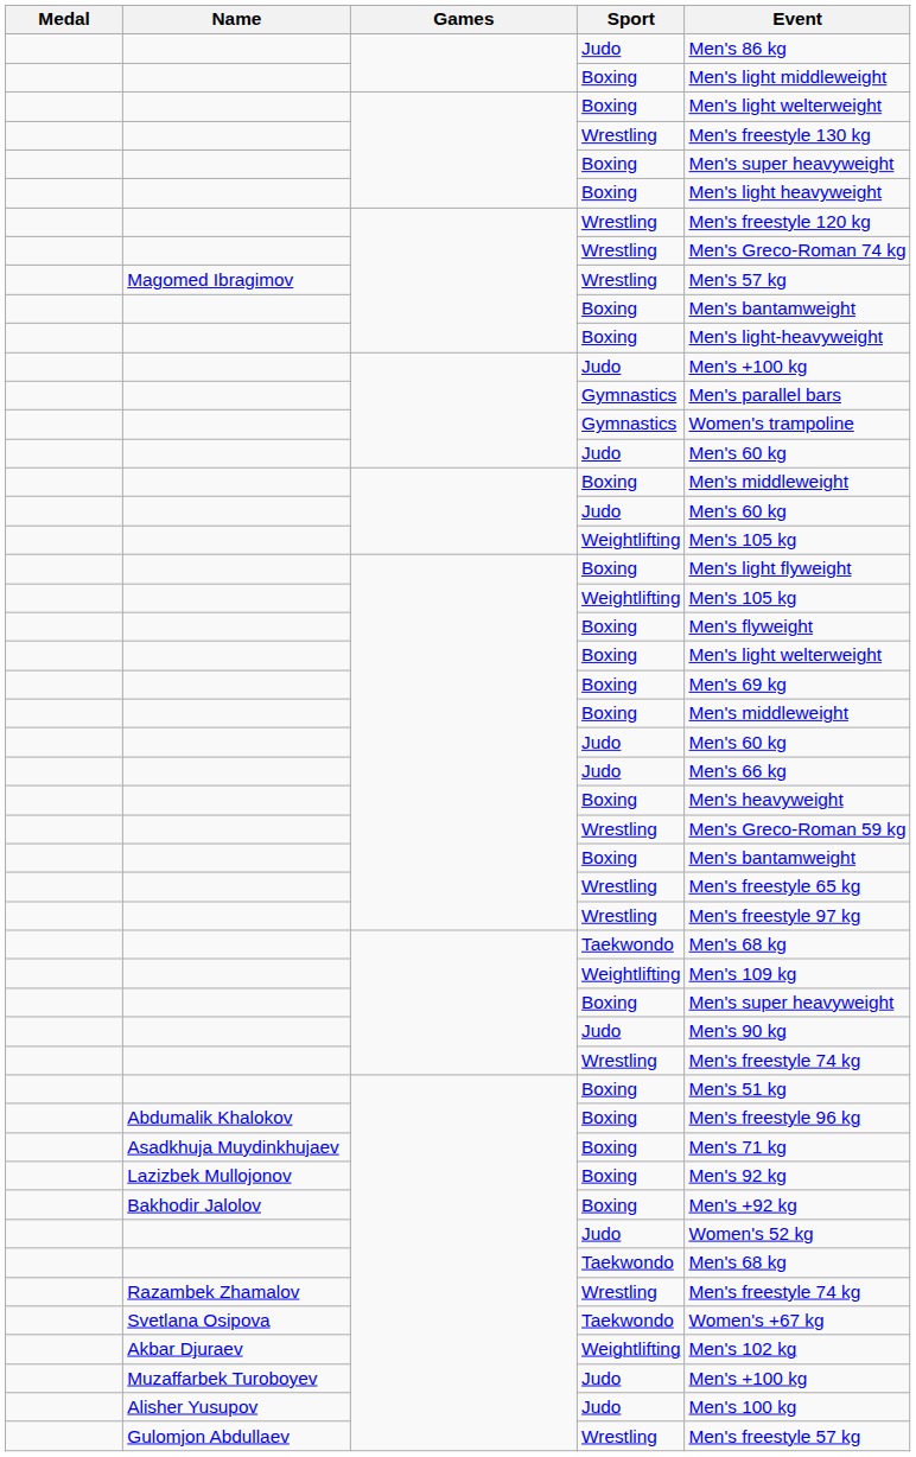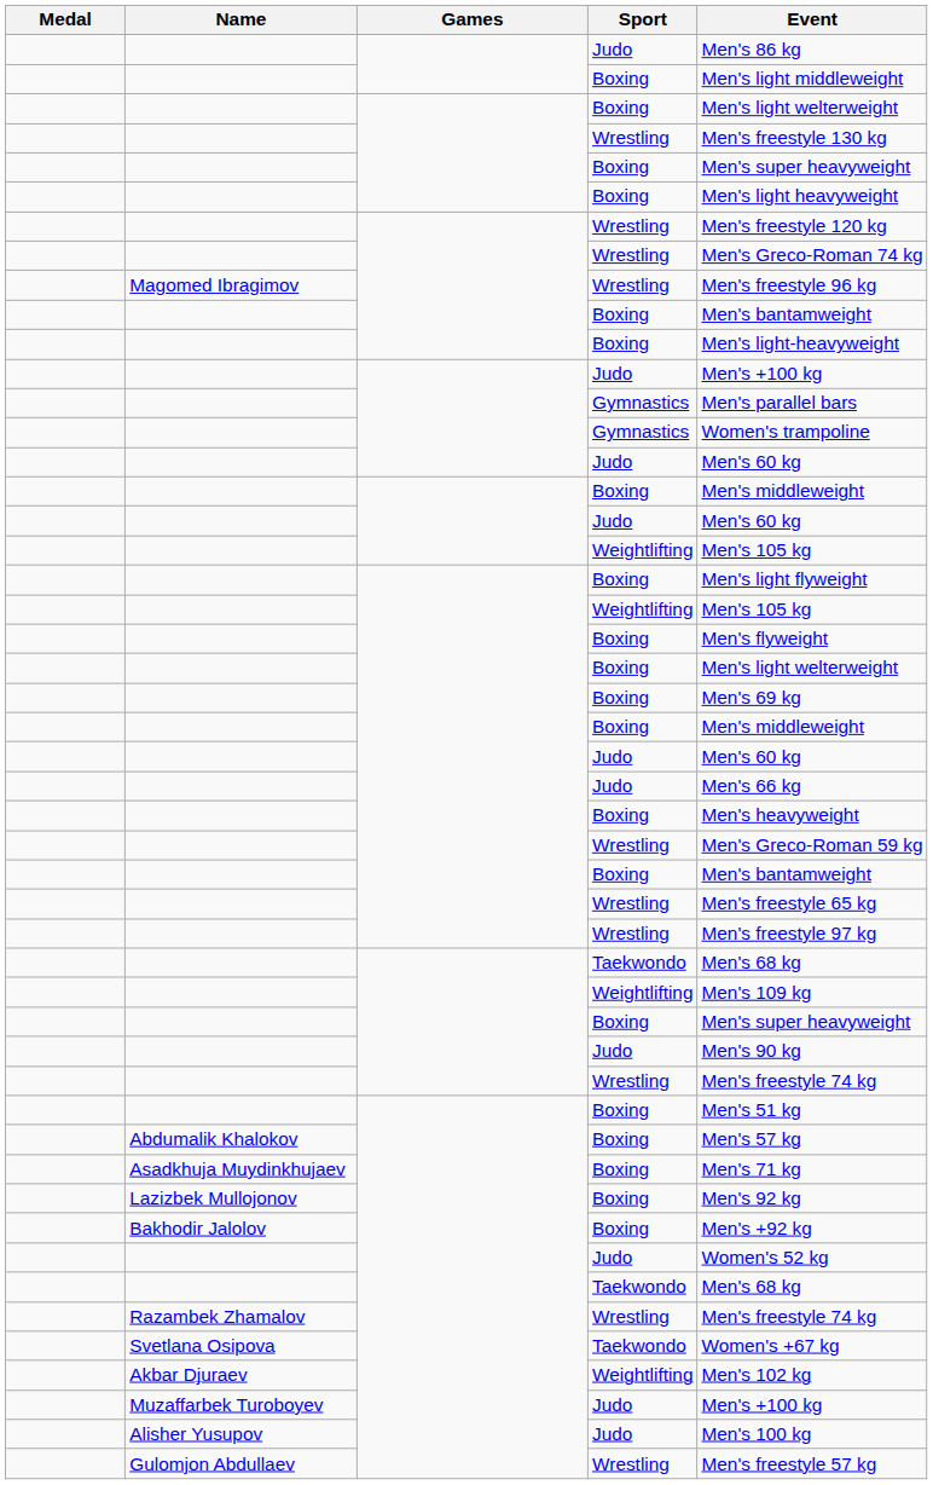 <table class="wikitable sortable">
 <tr>
 <th style="width:6em">Medal</th>
 <th style="width:12em">Name</th>
 <th style="width:12em">Games</th>
 <th>Sport</th>
 <th>Event</th>
 </tr>
 <tr>
 <td></td>
 <td></td>
 <td rowspan="2"></td>
 <td> <a href='#'>Judo</a></td>
 <td><a href='#'>Men's 86 kg</a></td>
 </tr>
 <tr>
 <td></td>
 <td></td>
 <td> <a href='#'>Boxing</a></td>
 <td><a href='#'>Men's light middleweight</a></td>
 </tr>
 <tr>
 <td></td>
 <td></td>
 <td rowspan="4"></td>
 <td> <a href='#'>Boxing</a></td>
 <td><a href='#'>Men's light welterweight</a></td>
 </tr>
 <tr>
 <td></td>
 <td></td>
 <td> <a href='#'>Wrestling</a></td>
 <td><a href='#'>Men's freestyle 130 kg</a></td>
 </tr>
 <tr>
 <td></td>
 <td></td>
 <td> <a href='#'>Boxing</a></td>
 <td><a href='#'>Men's super heavyweight</a></td>
 </tr>
 <tr>
 <td></td>
 <td></td>
 <td> <a href='#'>Boxing</a></td>
 <td><a href='#'>Men's light heavyweight</a></td>
 </tr>
 <tr>
 <td></td>
 <td></td>
 <td rowspan="5"></td>
 <td> <a href='#'>Wrestling</a></td>
 <td><a href='#'>Men's freestyle 120 kg</a></td>
 </tr>
 <tr>
 <td></td>
 <td></td>
 <td> <a href='#'>Wrestling</a></td>
 <td><a href='#'>Men's Greco-Roman 74 kg</a></td>
 </tr>
 <tr>
 <td></td>
 <td><a href='#'>Magomed Ibragimov</a></td>
 <td> <a href='#'>Wrestling</a></td>
-<td><a href='#'>Men's 57 kg</a></td>
+<td><a href='#'>Men's freestyle 96 kg</a></td>
 </tr>
 <tr>
 <td></td>
 <td></td>
 <td> <a href='#'>Boxing</a></td>
 <td><a href='#'>Men's bantamweight</a></td>
 </tr>
 <tr>
 <td></td>
 <td></td>
 <td> <a href='#'>Boxing</a></td>
 <td><a href='#'>Men's light-heavyweight</a></td>
 </tr>
 <tr>
 <td></td>
 <td></td>
 <td rowspan="4"></td>
 <td> <a href='#'>Judo</a></td>
 <td><a href='#'>Men's +100 kg</a></td>
 </tr>
 <tr>
 <td></td>
 <td></td>
 <td> <a href='#'>Gymnastics</a></td>
 <td><a href='#'>Men's parallel bars</a></td>
 </tr>
 <tr>
 <td></td>
 <td></td>
 <td> <a href='#'>Gymnastics</a></td>
 <td><a href='#'>Women's trampoline</a></td>
 </tr>
 <tr>
 <td></td>
 <td></td>
 <td> <a href='#'>Judo</a></td>
 <td><a href='#'>Men's 60 kg</a></td>
 </tr>
 <tr>
 <td></td>
 <td></td>
 <td rowspan="3"></td>
 <td> <a href='#'>Boxing</a></td>
 <td><a href='#'>Men's middleweight</a></td>
 </tr>
 <tr>
 <td></td>
 <td></td>
 <td> <a href='#'>Judo</a></td>
 <td><a href='#'>Men's 60 kg</a></td>
 </tr>
 <tr>
 <td></td>
 <td></td>
 <td> <a href='#'>Weightlifting</a></td>
 <td><a href='#'>Men's 105 kg</a></td>
 </tr>
 <tr>
 <td></td>
 <td></td>
 <td rowspan="13"></td>
 <td> <a href='#'>Boxing</a></td>
 <td><a href='#'>Men's light flyweight</a></td>
 </tr>
 <tr>
 <td></td>
 <td></td>
 <td> <a href='#'>Weightlifting</a></td>
 <td><a href='#'>Men's 105 kg</a></td>
 </tr>
 <tr>
 <td></td>
 <td></td>
 <td> <a href='#'>Boxing</a></td>
 <td><a href='#'>Men's flyweight</a></td>
 </tr>
 <tr>
 <td></td>
 <td></td>
 <td> <a href='#'>Boxing</a></td>
 <td><a href='#'>Men's light welterweight</a></td>
 </tr>
 <tr>
 <td></td>
 <td></td>
 <td> <a href='#'>Boxing</a></td>
 <td><a href='#'>Men's 69 kg</a></td>
 </tr>
 <tr>
 <td></td>
 <td></td>
 <td> <a href='#'>Boxing</a></td>
 <td><a href='#'>Men's middleweight</a></td>
 </tr>
 <tr>
 <td></td>
 <td></td>
 <td> <a href='#'>Judo</a></td>
 <td><a href='#'>Men's 60 kg</a></td>
 </tr>
 <tr>
 <td></td>
 <td></td>
 <td> <a href='#'>Judo</a></td>
 <td><a href='#'>Men's 66 kg</a></td>
 </tr>
 <tr>
 <td></td>
 <td></td>
 <td> <a href='#'>Boxing</a></td>
 <td><a href='#'>Men's heavyweight</a></td>
 </tr>
 <tr>
 <td></td>
 <td></td>
 <td> <a href='#'>Wrestling</a></td>
 <td><a href='#'>Men's Greco-Roman 59 kg</a></td>
 </tr>
 <tr>
 <td></td>
 <td></td>
 <td> <a href='#'>Boxing</a></td>
 <td><a href='#'>Men's bantamweight</a></td>
 </tr>
 <tr>
 <td></td>
 <td></td>
 <td> <a href='#'>Wrestling</a></td>
 <td><a href='#'>Men's freestyle 65 kg</a></td>
 </tr>
 <tr>
 <td></td>
 <td></td>
 <td> <a href='#'>Wrestling</a></td>
 <td><a href='#'>Men's freestyle 97 kg</a></td>
 </tr>
 <tr>
 <td></td>
 <td></td>
 <td rowspan="5"></td>
 <td> <a href='#'>Taekwondo</a></td>
 <td><a href='#'>Men's 68 kg</a></td>
 </tr>
 <tr>
 <td></td>
 <td></td>
 <td> <a href='#'>Weightlifting</a></td>
 <td><a href='#'>Men's 109 kg</a></td>
 </tr>
 <tr>
 <td></td>
 <td></td>
 <td> <a href='#'>Boxing</a></td>
 <td><a href='#'>Men's super heavyweight</a></td>
 </tr>
 <tr>
 <td></td>
 <td></td>
 <td> <a href='#'>Judo</a></td>
 <td><a href='#'>Men's 90 kg</a></td>
 </tr>
 <tr>
 <td></td>
 <td></td>
 <td> <a href='#'>Wrestling</a></td>
 <td><a href='#'>Men's freestyle 74 kg</a></td>
 </tr>
 <tr>
 <td></td>
 <td></td>
 <td rowspan="13"></td>
 <td> <a href='#'>Boxing</a></td>
 <td><a href='#'>Men's 51 kg</a></td>
 </tr>
 <tr>
 <td></td>
 <td><a href='#'>Abdumalik Khalokov</a></td>
 <td> <a href='#'>Boxing</a></td>
-<td><a href='#'>Men's freestyle 96 kg</a></td>
+<td><a href='#'>Men's 57 kg</a></td>
 </tr>
 <tr>
 <td></td>
 <td><a href='#'>Asadkhuja Muydinkhujaev</a></td>
 <td> <a href='#'>Boxing</a></td>
 <td><a href='#'>Men's 71 kg</a></td>
 </tr>
 <tr>
 <td></td>
 <td><a href='#'>Lazizbek Mullojonov</a></td>
 <td> <a href='#'>Boxing</a></td>
 <td><a href='#'>Men's 92 kg</a></td>
 </tr>
 <tr>
 <td></td>
 <td><a href='#'>Bakhodir Jalolov</a></td>
 <td> <a href='#'>Boxing</a></td>
 <td><a href='#'>Men's +92 kg</a></td>
 </tr>
 <tr>
 <td></td>
 <td></td>
 <td> <a href='#'>Judo</a></td>
 <td><a href='#'>Women's 52 kg</a></td>
 </tr>
 <tr>
 <td></td>
 <td></td>
 <td> <a href='#'>Taekwondo</a></td>
 <td><a href='#'>Men's 68 kg</a></td>
 </tr>
 <tr>
 <td></td>
 <td><a href='#'>Razambek Zhamalov</a></td>
 <td> <a href='#'>Wrestling</a></td>
 <td><a href='#'>Men's freestyle 74 kg</a></td>
 </tr>
 <tr>
 <td></td>
 <td><a href='#'>Svetlana Osipova</a></td>
 <td> <a href='#'>Taekwondo</a></td>
 <td><a href='#'>Women's +67 kg</a></td>
 </tr>
 <tr>
 <td></td>
 <td><a href='#'>Akbar Djuraev</a></td>
 <td> <a href='#'>Weightlifting</a></td>
 <td><a href='#'>Men's 102 kg</a></td>
 </tr>
 <tr>
 <td></td>
 <td><a href='#'>Muzaffarbek Turoboyev</a></td>
 <td> <a href='#'>Judo</a></td>
 <td><a href='#'>Men's +100 kg</a></td>
 </tr>
 <tr>
 <td></td>
 <td><a href='#'>Alisher Yusupov</a></td>
 <td> <a href='#'>Judo</a></td>
 <td><a href='#'>Men's 100 kg</a></td>
 </tr>
 <tr>
 <td></td>
 <td><a href='#'>Gulomjon Abdullaev</a></td>
 <td> <a href='#'>Wrestling</a></td>
 <td><a href='#'>Men's freestyle 57 kg</a></td>
 </tr>
 </table>
